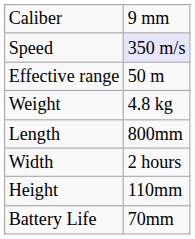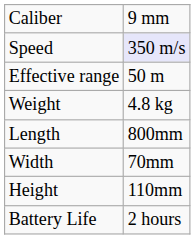 <table class="wikitable">
 <tr>
 <td>Caliber</td>
 <td>9 mm</td>
 </tr>
 <tr>
 <td>Speed</td>
 <td style="background: lavender;">350 m/s</td>
 </tr>
 <tr>
 <td>Effective range</td>
 <td>50 m</td>
 </tr>
 <tr>
 <td>Weight</td>
 <td>4.8 kg</td>
 </tr>
 <tr>
 <td>Length</td>
 <td>800mm</td>
 </tr>
 <tr>
 <td>Width</td>
-<td>2 hours</td>
+<td>70mm</td>
 </tr>
 <tr>
 <td>Height</td>
 <td>110mm</td>
 </tr>
 <tr>
 <td>Battery Life</td>
-<td>70mm</td>
+<td>2 hours</td>
 </tr>
 </table>
